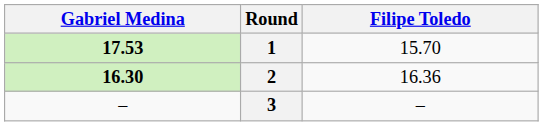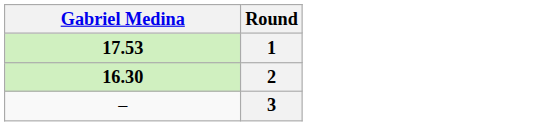 <table class="wikitable">
 <tr>
 <th width=200> <a href='#'>Gabriel Medina</a></th>
 <th>Round</th>
-<th width=200> <a href='#'>Filipe Toledo</a></th>
 </tr>
 <tr>
 <td align=center bgcolor=d0f0c0><strong>17.53</strong></td>
 <th>1</th>
-<td align=center>15.70</td>
 </tr>
 <tr>
 <td align=center bgcolor=d0f0c0><strong>16.30</strong></td>
 <th>2</th>
-<td align=center>16.36</td>
 </tr>
 <tr>
 <td align=center>–</td>
 <th>3</th>
-<td align=center>–</td>
 </tr>
 </table>
